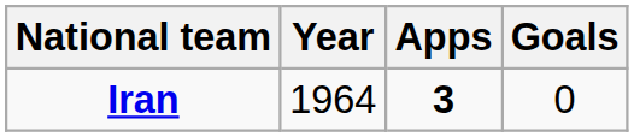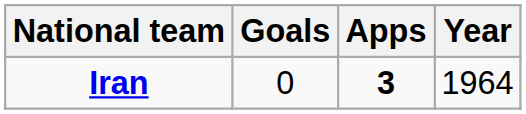 <table class="wikitable" style="font-size:90%; text-align: center;">
 <tr>
 <th>National team</th>
+<th>Goals</th>
+<th>Apps</th>
 <th>Year</th>
-<th>Apps</th>
-<th>Goals</th>
 </tr>
 <tr>
 <td rowspan=1><strong><a href='#'>Iran</a></strong></td>
+<td>0</td>
+<td><strong>3</strong></td>
 <td>1964</td>
-<td><strong>3</strong></td>
-<td>0</td>
 </tr>
 </table>
